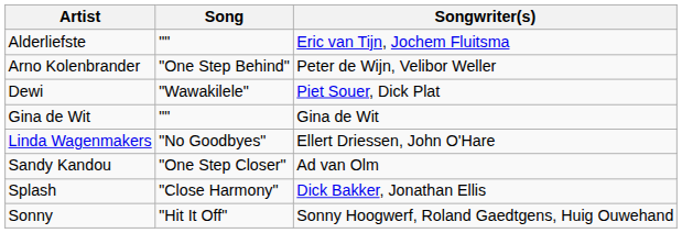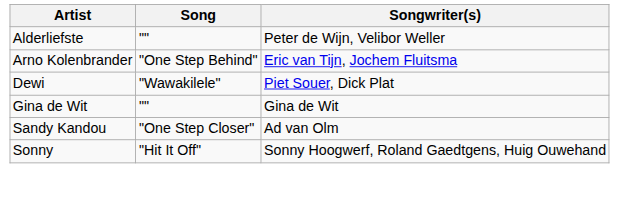 <table class="sortable wikitable" style="margin: 1em auto 1em auto;">
 <tr>
 <th>Artist</th>
 <th>Song</th>
 <th>Songwriter(s)</th>
 </tr>
 <tr>
 <td align="left">Alderliefste</td>
 <td align="left">""</td>
-<td align="left"><a href='#'>Eric van Tijn</a>, <a href='#'>Jochem Fluitsma</a></td>
+<td align="left">Peter de Wijn, Velibor Weller</td>
 </tr>
 <tr>
 <td align="left">Arno Kolenbrander</td>
 <td align="left">"One Step Behind"</td>
-<td align="left">Peter de Wijn, Velibor Weller</td>
+<td align="left"><a href='#'>Eric van Tijn</a>, <a href='#'>Jochem Fluitsma</a></td>
 </tr>
 <tr>
 <td align="left">Dewi</td>
 <td align="left">"Wawakilele"</td>
 <td align="left"><a href='#'>Piet Souer</a>, Dick Plat</td>
 </tr>
 <tr>
 <td align="left">Gina de Wit</td>
 <td align="left">""</td>
 <td align="left">Gina de Wit</td>
 </tr>
 <tr>
-<td align="left"><a href='#'>Linda Wagenmakers</a></td>
-<td align="left">"No Goodbyes"</td>
-<td align="left">Ellert Driessen, John O'Hare</td>
-</tr>
-<tr>
 <td align="left">Sandy Kandou</td>
 <td align="left">"One Step Closer"</td>
 <td align="left">Ad van Olm</td>
-</tr>
-<tr>
-<td align="left">Splash</td>
-<td align="left">"Close Harmony"</td>
-<td align="left"><a href='#'>Dick Bakker</a>, Jonathan Ellis</td>
 </tr>
 <tr>
 <td align="left">Sonny</td>
 <td align="left">"Hit It Off"</td>
 <td align="left">Sonny Hoogwerf, Roland Gaedtgens, Huig Ouwehand</td>
 </tr>
 </table>
